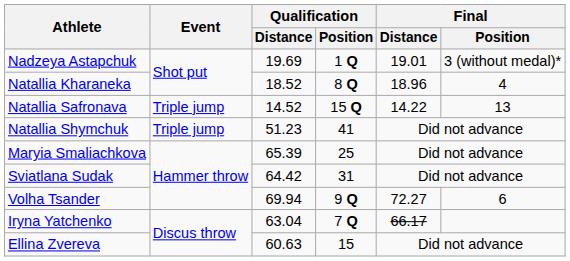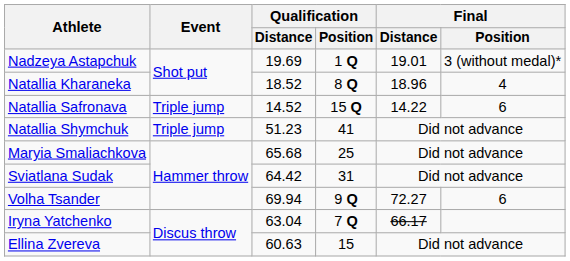 <table class="wikitable" style="font-size:90%">
 <tr>
 <th rowspan="2">Athlete</th>
 <th rowspan="2">Event</th>
 <th colspan="2">Qualification</th>
 <th colspan="2">Final</th>
 </tr>
 <tr style="font-size:95%">
 <th>Distance</th>
 <th>Position</th>
 <th>Distance</th>
 <th>Position</th>
 </tr>
 <tr align=center>
 <td align=left><a href='#'>Nadzeya Astapchuk</a></td>
 <td align=left rowspan=2><a href='#'>Shot put</a></td>
 <td>19.69</td>
 <td>1 <strong>Q</strong></td>
 <td>19.01</td>
 <td>3 (without medal)*</td>
 </tr>
 <tr align=center>
 <td align=left><a href='#'>Natallia Kharaneka</a></td>
 <td>18.52</td>
 <td>8 <strong>Q</strong></td>
 <td>18.96</td>
 <td>4</td>
 </tr>
 <tr align=center>
 <td align=left><a href='#'>Natallia Safronava</a></td>
 <td align=left><a href='#'>Triple jump</a></td>
 <td>14.52</td>
 <td>15 <strong>Q</strong></td>
 <td>14.22</td>
-<td>13</td>
+<td>6</td>
 </tr>
 <tr align=center>
 <td align=left><a href='#'>Natallia Shymchuk</a></td>
 <td align=left><a href='#'>Triple jump</a></td>
 <td>51.23</td>
 <td>41</td>
 <td colspan=2>Did not advance</td>
 </tr>
 <tr align=center>
 <td align=left><a href='#'>Maryia Smaliachkova</a></td>
 <td align=left rowspan=3><a href='#'>Hammer throw</a></td>
-<td>65.39</td>
+<td>65.68</td>
 <td>25</td>
 <td colspan=2>Did not advance</td>
 </tr>
 <tr align=center>
 <td align=left><a href='#'>Sviatlana Sudak</a></td>
 <td>64.42</td>
 <td>31</td>
 <td colspan=2>Did not advance</td>
 </tr>
 <tr align=center>
 <td align=left><a href='#'>Volha Tsander</a></td>
 <td>69.94</td>
 <td>9 <strong>Q</strong></td>
 <td>72.27</td>
 <td>6</td>
 </tr>
 <tr align=center>
 <td align=left><a href='#'>Iryna Yatchenko</a></td>
 <td align=left rowspan=2><a href='#'>Discus throw</a></td>
 <td>63.04</td>
 <td>7 <strong>Q</strong></td>
 <td><s>66.17</s></td>
 <td></td>
 </tr>
 <tr align=center>
 <td align=left><a href='#'>Ellina Zvereva</a></td>
 <td>60.63</td>
 <td>15</td>
 <td colspan=2>Did not advance</td>
 </tr>
 </table>
